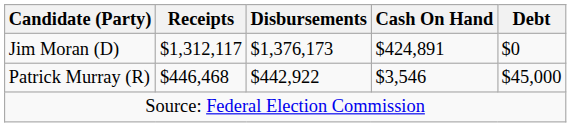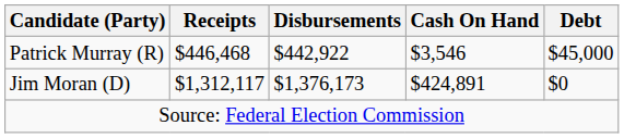 <table class="wikitable sortable">
 <tr>
 <th>Candidate (Party)</th>
 <th>Receipts</th>
 <th>Disbursements</th>
 <th>Cash On Hand</th>
 <th>Debt</th>
 </tr>
 <tr>
+<td>Patrick Murray (R)</td>
+<td>$446,468</td>
+<td>$442,922</td>
+<td>$3,546</td>
+<td>$45,000</td>
+</tr>
+<tr>
 <td>Jim Moran (D)</td>
 <td>$1,312,117</td>
 <td>$1,376,173</td>
 <td>$424,891</td>
 <td>$0</td>
 </tr>
-<tr>
-<td>Patrick Murray (R)</td>
-<td>$446,468</td>
-<td>$442,922</td>
-<td>$3,546</td>
-<td>$45,000</td>
-</tr>
 <tr align=center>
 <td colspan="5">Source: <a href='#'>Federal Election Commission</a></td>
 </tr>
 </table>
